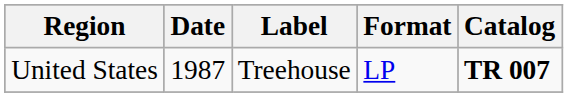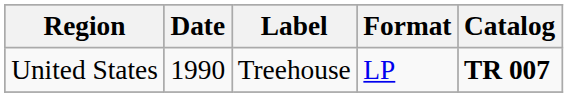 <table class="wikitable">
 <tr>
 <th>Region</th>
 <th>Date</th>
 <th>Label</th>
 <th>Format</th>
 <th>Catalog</th>
 </tr>
 <tr>
 <td>United States</td>
-<td>1987</td>
+<td>1990</td>
 <td>Treehouse</td>
 <td><a href='#'>LP</a></td>
 <td><strong>TR 007</strong></td>
 </tr>
 </table>
